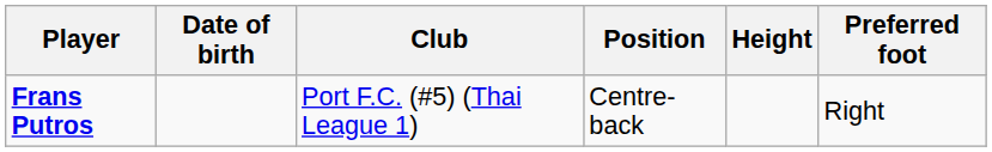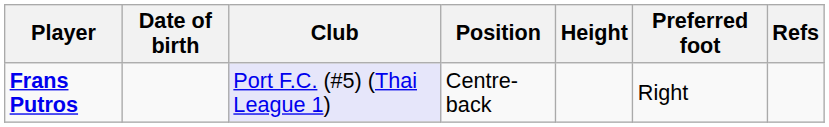 <table class="wikitable sortable">
 <tr>
 <th>Player</th>
 <th>Date of birth</th>
 <th>Club</th>
 <th>Position</th>
 <th>Height</th>
 <th>Preferred foot</th>
+<th>Refs</th>
 </tr>
 <tr>
 <td><strong><a href='#'>Frans Putros</a></strong></td>
 <td></td>
-<td><a href='#'>Port F.C.</a> (#5) (<a href='#'>Thai League 1</a>)</td>
+<td style="background: lavender;"><a href='#'>Port F.C.</a> (#5) (<a href='#'>Thai League 1</a>)</td>
 <td>Centre-back</td>
 <td></td>
 <td>Right</td>
+<td></td>
 </tr>
 </table>
